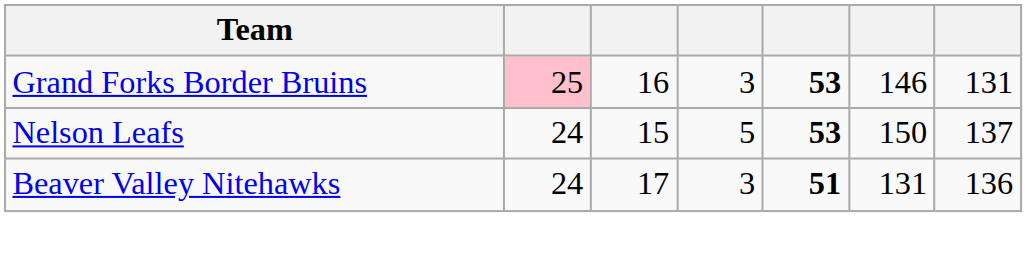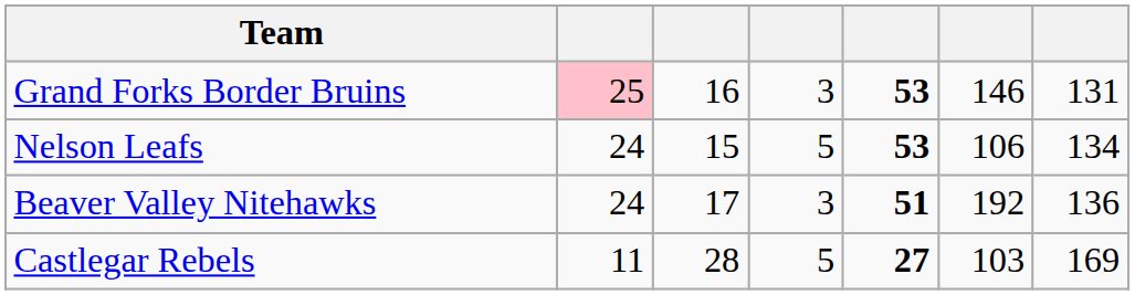 <table class="wikitable sortable" style="text-align: right">
 <tr>
 <th style="width:15em">Team</th>
 <th style="width:2.2em"></th>
 <th style="width:2.2em"></th>
 <th style="width:2.2em"></th>
 <th style="width:2.2em"></th>
 <th style="width:2.2em"></th>
 <th style="width:2.2em"></th>
 </tr>
 <tr>
 <td align="left"><a href='#'>Grand Forks Border Bruins</a></td>
 <td style="background: pink;">25</td>
 <td>16</td>
 <td>3</td>
 <td><strong>53</strong></td>
 <td>146</td>
 <td>131</td>
 </tr>
 <tr>
 <td align="left"><a href='#'>Nelson Leafs</a></td>
 <td>24</td>
 <td>15</td>
 <td>5</td>
 <td><strong>53</strong></td>
-<td>150</td>
-<td>137</td>
+<td>106</td>
+<td>134</td>
 </tr>
 <tr>
 <td align="left"><a href='#'>Beaver Valley Nitehawks</a></td>
 <td>24</td>
 <td>17</td>
 <td>3</td>
 <td><strong>51</strong></td>
-<td>131</td>
+<td>192</td>
 <td>136</td>
 </tr>
+<tr>
+<td align="left"><a href='#'>Castlegar Rebels</a></td>
+<td>11</td>
+<td>28</td>
+<td>5</td>
+<td><strong>27</strong></td>
+<td>103</td>
+<td>169</td>
+</tr>
 </table>
